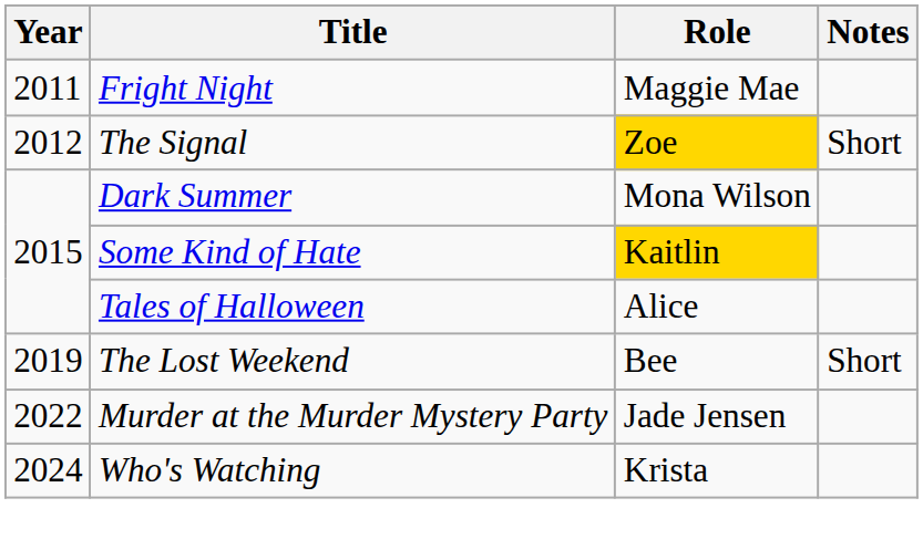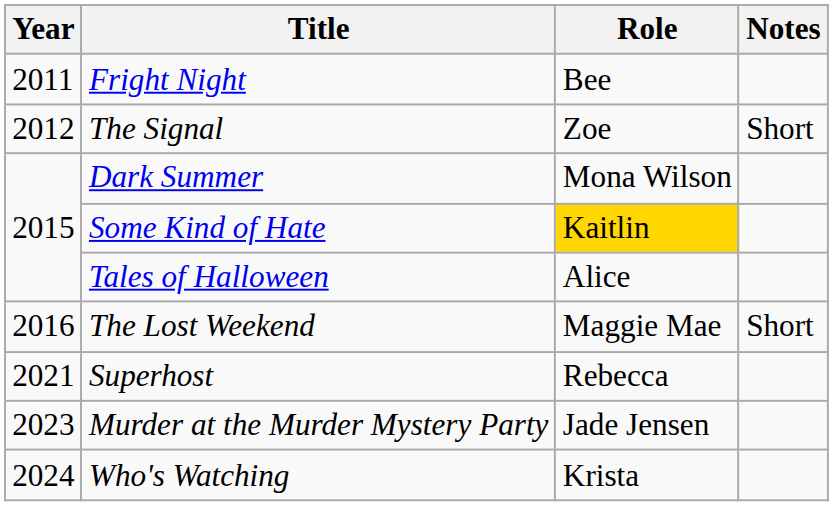 <table class="wikitable sortable">
 <tr>
 <th>Year</th>
 <th>Title</th>
 <th>Role</th>
 <th class="unsortable">Notes</th>
 </tr>
 <tr>
 <td>2011</td>
 <td><em><a href='#'>Fright Night</a></em></td>
-<td>Maggie Mae</td>
+<td>Bee</td>
 <td></td>
 </tr>
 <tr>
 <td>2012</td>
 <td><em>The Signal</em></td>
-<td style="background: gold;">Zoe</td>
+<td>Zoe</td>
 <td>Short</td>
 </tr>
 <tr>
 <td rowspan="3">2015</td>
 <td><em><a href='#'>Dark Summer</a></em></td>
 <td>Mona Wilson</td>
 <td></td>
 </tr>
 <tr>
 <td><em><a href='#'>Some Kind of Hate</a></em></td>
 <td style="background: gold;">Kaitlin</td>
 <td></td>
 </tr>
 <tr>
 <td><em><a href='#'>Tales of Halloween</a></em></td>
 <td>Alice</td>
 <td></td>
 </tr>
 <tr>
-<td>2019</td>
+<td>2016</td>
 <td><em>The Lost Weekend </em></td>
-<td>Bee</td>
+<td>Maggie Mae</td>
 <td>Short</td>
 </tr>
 <tr>
-<td>2022</td>
+<td>2021</td>
+<td><em>Superhost</em></td>
+<td>Rebecca</td>
+<td></td>
+</tr>
+<tr>
+<td>2023</td>
 <td><em>Murder at the Murder Mystery Party</em></td>
 <td>Jade Jensen</td>
 <td></td>
 </tr>
 <tr>
 <td>2024</td>
 <td><em>Who's Watching</em></td>
 <td>Krista</td>
 <td></td>
 </tr>
 </table>
